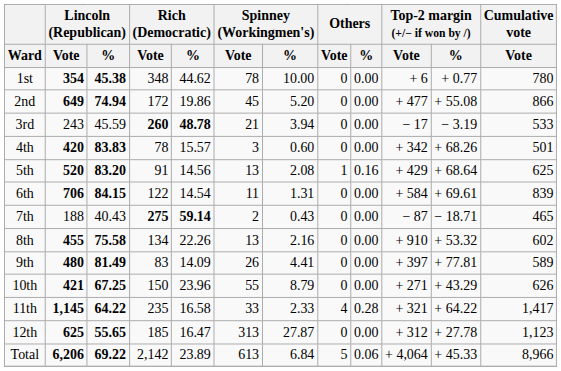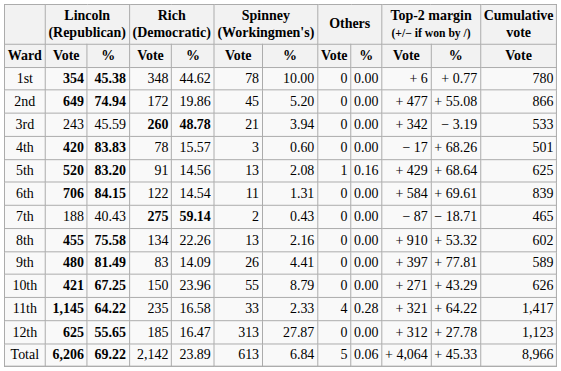 <table class="wikitable sortable" style="text-align:right;font-size:90%;">
 <tr>
 <th></th>
 <th style="text-align:center;" colspan="2">Lincoln<br>(Republican)</th>
 <th style="text-align:center;" colspan="2">Rich<br>(Democratic)</th>
 <th style="text-align:center;" colspan="2">Spinney<br>(Workingmen's)</th>
 <th style="text-align:center;" colspan="2">Others</th>
 <th style="text-align:center;" colspan="2">Top-2 margin<br><small>(+/− if won by /)</small></th>
 <th>Cumulative<br>vote</th>
 </tr>
 <tr>
 <th align=center>Ward</th>
 <th style="text-align:center;" data-sort- type="number">Vote</th>
 <th style="text-align:center;" data-sort- type="number">%</th>
 <th style="text-align:center;" data-sort- type="number">Vote</th>
 <th style="text-align:center;" data-sort- type="number">%</th>
 <th style="text-align:center;" data-sort- type="number">Vote</th>
 <th style="text-align:center;" data-sort- type="number">%</th>
 <th style="text-align:center;" data-sort- type="number">Vote</th>
 <th style="text-align:center;" data-sort- type="number">%</th>
 <th style="text-align:center;" data-sort- type="number">Vote</th>
 <th style="text-align:center;" data-sort- type="number">%</th>
 <th style="text-align:center;" data-sort- type="number">Vote</th>
 </tr>
 <tr>
 <td style="text-align:center;">1st</td>
 <td><strong>354</strong></td>
 <td><strong>45.38</strong></td>
 <td>348</td>
 <td>44.62</td>
 <td>78</td>
 <td>10.00</td>
 <td>0</td>
 <td>0.00</td>
 <td>+ 6</td>
 <td>+ 0.77</td>
 <td>780</td>
 </tr>
 <tr>
 <td style="text-align:center;">2nd</td>
 <td><strong>649</strong></td>
 <td><strong>74.94</strong></td>
 <td>172</td>
 <td>19.86</td>
 <td>45</td>
 <td>5.20</td>
 <td>0</td>
 <td>0.00</td>
 <td>+ 477</td>
 <td>+ 55.08</td>
 <td>866</td>
 </tr>
 <tr>
 <td style="text-align:center;">3rd</td>
 <td>243</td>
 <td>45.59</td>
 <td><strong>260</strong></td>
 <td><strong>48.78</strong></td>
 <td>21</td>
 <td>3.94</td>
 <td>0</td>
 <td>0.00</td>
-<td>− 17</td>
+<td>+ 342</td>
 <td>− 3.19</td>
 <td>533</td>
 </tr>
 <tr>
 <td style="text-align:center;">4th</td>
 <td><strong>420</strong></td>
 <td><strong>83.83</strong></td>
 <td>78</td>
 <td>15.57</td>
 <td>3</td>
 <td>0.60</td>
 <td>0</td>
 <td>0.00</td>
-<td>+ 342</td>
+<td>− 17</td>
 <td>+ 68.26</td>
 <td>501</td>
 </tr>
 <tr>
 <td style="text-align:center;">5th</td>
 <td><strong>520</strong></td>
 <td><strong>83.20</strong></td>
 <td>91</td>
 <td>14.56</td>
 <td>13</td>
 <td>2.08</td>
 <td>1</td>
 <td>0.16</td>
 <td>+ 429</td>
 <td>+ 68.64</td>
 <td>625</td>
 </tr>
 <tr>
 <td style="text-align:center;">6th</td>
 <td><strong>706</strong></td>
 <td><strong>84.15</strong></td>
 <td>122</td>
 <td>14.54</td>
 <td>11</td>
 <td>1.31</td>
 <td>0</td>
 <td>0.00</td>
 <td>+ 584</td>
 <td>+ 69.61</td>
 <td>839</td>
 </tr>
 <tr>
 <td style="text-align:center;">7th</td>
 <td>188</td>
 <td>40.43</td>
 <td><strong>275</strong></td>
 <td><strong>59.14</strong></td>
 <td>2</td>
 <td>0.43</td>
 <td>0</td>
 <td>0.00</td>
 <td>− 87</td>
 <td>− 18.71</td>
 <td>465</td>
 </tr>
 <tr>
 <td style="text-align:center;">8th</td>
 <td><strong>455</strong></td>
 <td><strong>75.58</strong></td>
 <td>134</td>
 <td>22.26</td>
 <td>13</td>
 <td>2.16</td>
 <td>0</td>
 <td>0.00</td>
 <td>+ 910</td>
 <td>+ 53.32</td>
 <td>602</td>
 </tr>
 <tr>
 <td style="text-align:center;">9th</td>
 <td><strong>480</strong></td>
 <td><strong>81.49</strong></td>
 <td>83</td>
 <td>14.09</td>
 <td>26</td>
 <td>4.41</td>
 <td>0</td>
 <td>0.00</td>
 <td>+ 397</td>
 <td>+ 77.81</td>
 <td>589</td>
 </tr>
 <tr>
 <td style="text-align:center;">10th</td>
 <td><strong>421</strong></td>
 <td><strong>67.25</strong></td>
 <td>150</td>
 <td>23.96</td>
 <td>55</td>
 <td>8.79</td>
 <td>0</td>
 <td>0.00</td>
 <td>+ 271</td>
 <td>+ 43.29</td>
 <td>626</td>
 </tr>
 <tr>
 <td style="text-align:center;">11th</td>
 <td><strong>1,145</strong></td>
 <td><strong>64.22</strong></td>
 <td>235</td>
 <td>16.58</td>
 <td>33</td>
 <td>2.33</td>
 <td>4</td>
 <td>0.28</td>
 <td>+ 321</td>
 <td>+ 64.22</td>
 <td>1,417</td>
 </tr>
 <tr>
 <td style="text-align:center;">12th</td>
 <td><strong>625</strong></td>
 <td><strong>55.65</strong></td>
 <td>185</td>
 <td>16.47</td>
 <td>313</td>
 <td>27.87</td>
 <td>0</td>
 <td>0.00</td>
 <td>+ 312</td>
 <td>+ 27.78</td>
 <td>1,123</td>
 </tr>
 <tr>
 <td style="text-align:center;">Total</td>
 <td><strong>6,206</strong></td>
 <td><strong>69.22</strong></td>
 <td>2,142</td>
 <td>23.89</td>
 <td>613</td>
 <td>6.84</td>
 <td>5</td>
 <td>0.06</td>
 <td>+ 4,064</td>
 <td>+ 45.33</td>
 <td>8,966</td>
 </tr>
 <tr>
 </tr>
 </table>
